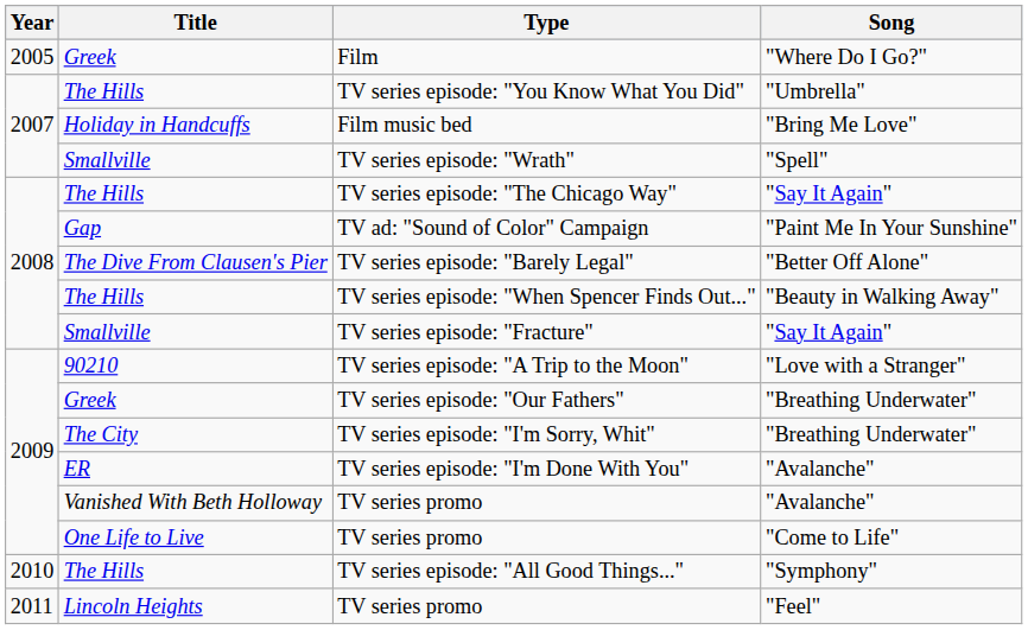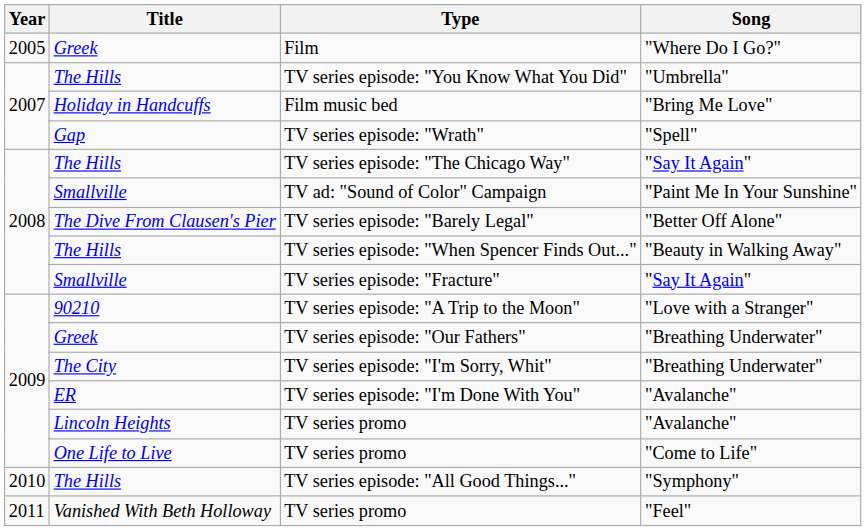 <table class="wikitable">
 <tr style="background:#b0c4de; text-align:center;">
 <th>Year</th>
 <th>Title</th>
 <th>Type</th>
 <th>Song</th>
 </tr>
 <tr>
 <td>2005</td>
 <td><em><a href='#'>Greek</a></em></td>
 <td>Film</td>
 <td>"Where Do I Go?"</td>
 </tr>
 <tr>
 <td rowspan="3">2007</td>
 <td><em><a href='#'>The Hills</a></em></td>
 <td>TV series episode: "You Know What You Did"</td>
 <td>"Umbrella"</td>
 </tr>
 <tr>
 <td><em><a href='#'>Holiday in Handcuffs</a></em></td>
 <td>Film music bed</td>
 <td>"Bring Me Love"</td>
 </tr>
 <tr>
-<td><em><a href='#'>Smallville</a></em></td>
+<td><em><a href='#'>Gap</a></em></td>
 <td>TV series episode: "Wrath"</td>
 <td>"Spell"</td>
 </tr>
 <tr>
 <td rowspan="5">2008</td>
 <td><em><a href='#'>The Hills</a></em></td>
 <td>TV series episode: "The Chicago Way"</td>
 <td>"<a href='#'>Say It Again</a>"</td>
 </tr>
 <tr>
-<td><em><a href='#'>Gap</a></em></td>
+<td><em><a href='#'>Smallville</a></em></td>
 <td>TV ad: "Sound of Color" Campaign</td>
 <td>"Paint Me In Your Sunshine"</td>
 </tr>
 <tr>
 <td><em><a href='#'>The Dive From Clausen's Pier</a></em></td>
 <td>TV series episode: "Barely Legal"</td>
 <td>"Better Off Alone"</td>
 </tr>
 <tr>
 <td><em><a href='#'>The Hills</a></em></td>
 <td>TV series episode: "When Spencer Finds Out..."</td>
 <td>"Beauty in Walking Away"</td>
 </tr>
 <tr>
 <td><em><a href='#'>Smallville</a></em></td>
 <td>TV series episode: "Fracture"</td>
 <td>"<a href='#'>Say It Again</a>"</td>
 </tr>
 <tr>
 <td rowspan="6">2009</td>
 <td><em><a href='#'>90210</a></em></td>
 <td>TV series episode: "A Trip to the Moon"</td>
 <td>"Love with a Stranger"</td>
 </tr>
 <tr>
 <td><em><a href='#'>Greek</a></em></td>
 <td>TV series episode: "Our Fathers"</td>
 <td>"Breathing Underwater"</td>
 </tr>
 <tr>
 <td><em><a href='#'>The City</a></em></td>
 <td>TV series episode: "I'm Sorry, Whit"</td>
 <td>"Breathing Underwater"</td>
 </tr>
 <tr>
 <td><em><a href='#'>ER</a></em></td>
 <td>TV series episode: "I'm Done With You"</td>
 <td>"Avalanche"</td>
 </tr>
 <tr>
-<td><em>Vanished With Beth Holloway</em></td>
+<td><em><a href='#'>Lincoln Heights</a></em></td>
 <td>TV series promo</td>
 <td>"Avalanche"</td>
 </tr>
 <tr>
 <td><em><a href='#'>One Life to Live</a></em></td>
 <td>TV series promo</td>
 <td>"Come to Life"</td>
 </tr>
 <tr>
 <td>2010</td>
 <td><em><a href='#'>The Hills</a></em></td>
 <td>TV series episode: "All Good Things..."</td>
 <td>"Symphony"</td>
 </tr>
 <tr>
 <td>2011</td>
-<td><em><a href='#'>Lincoln Heights</a></em></td>
+<td><em>Vanished With Beth Holloway</em></td>
 <td>TV series promo</td>
 <td>"Feel"</td>
 </tr>
 </table>
